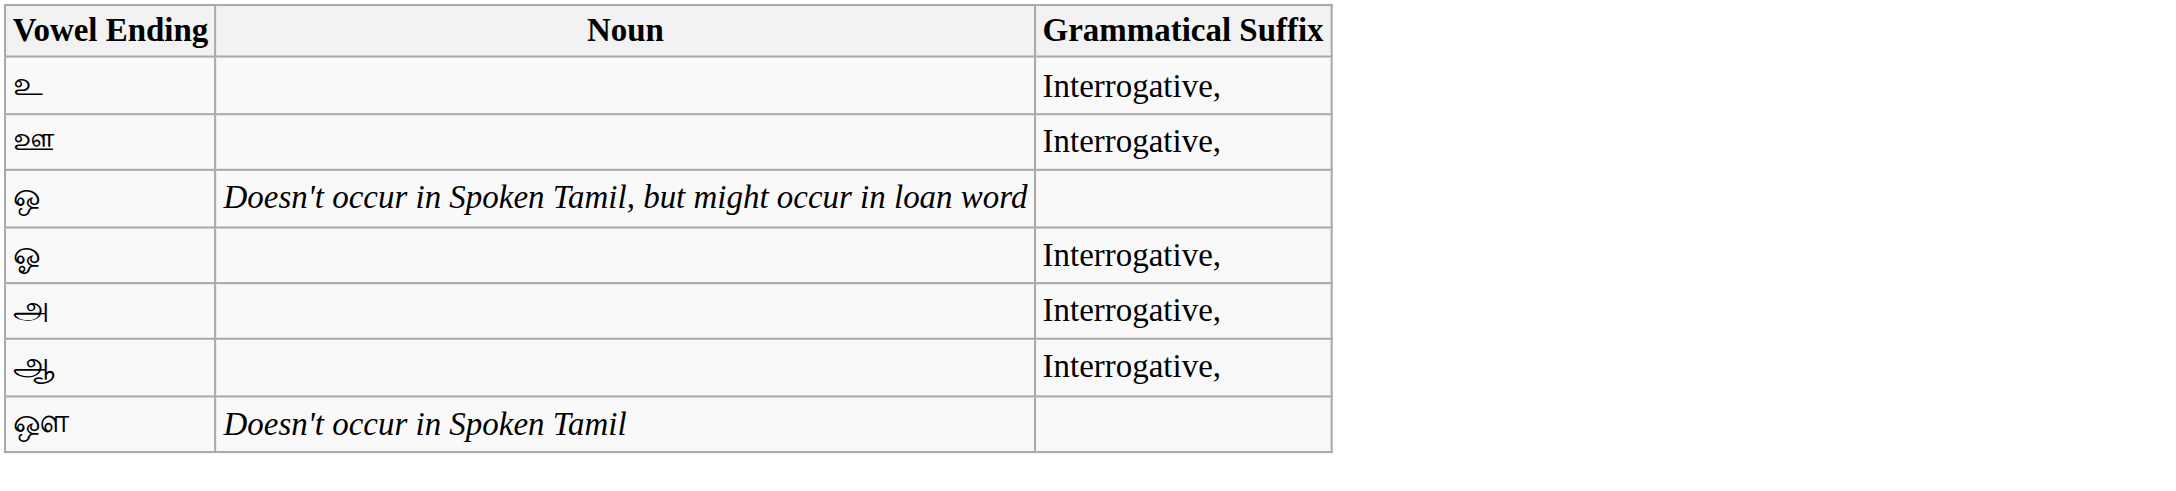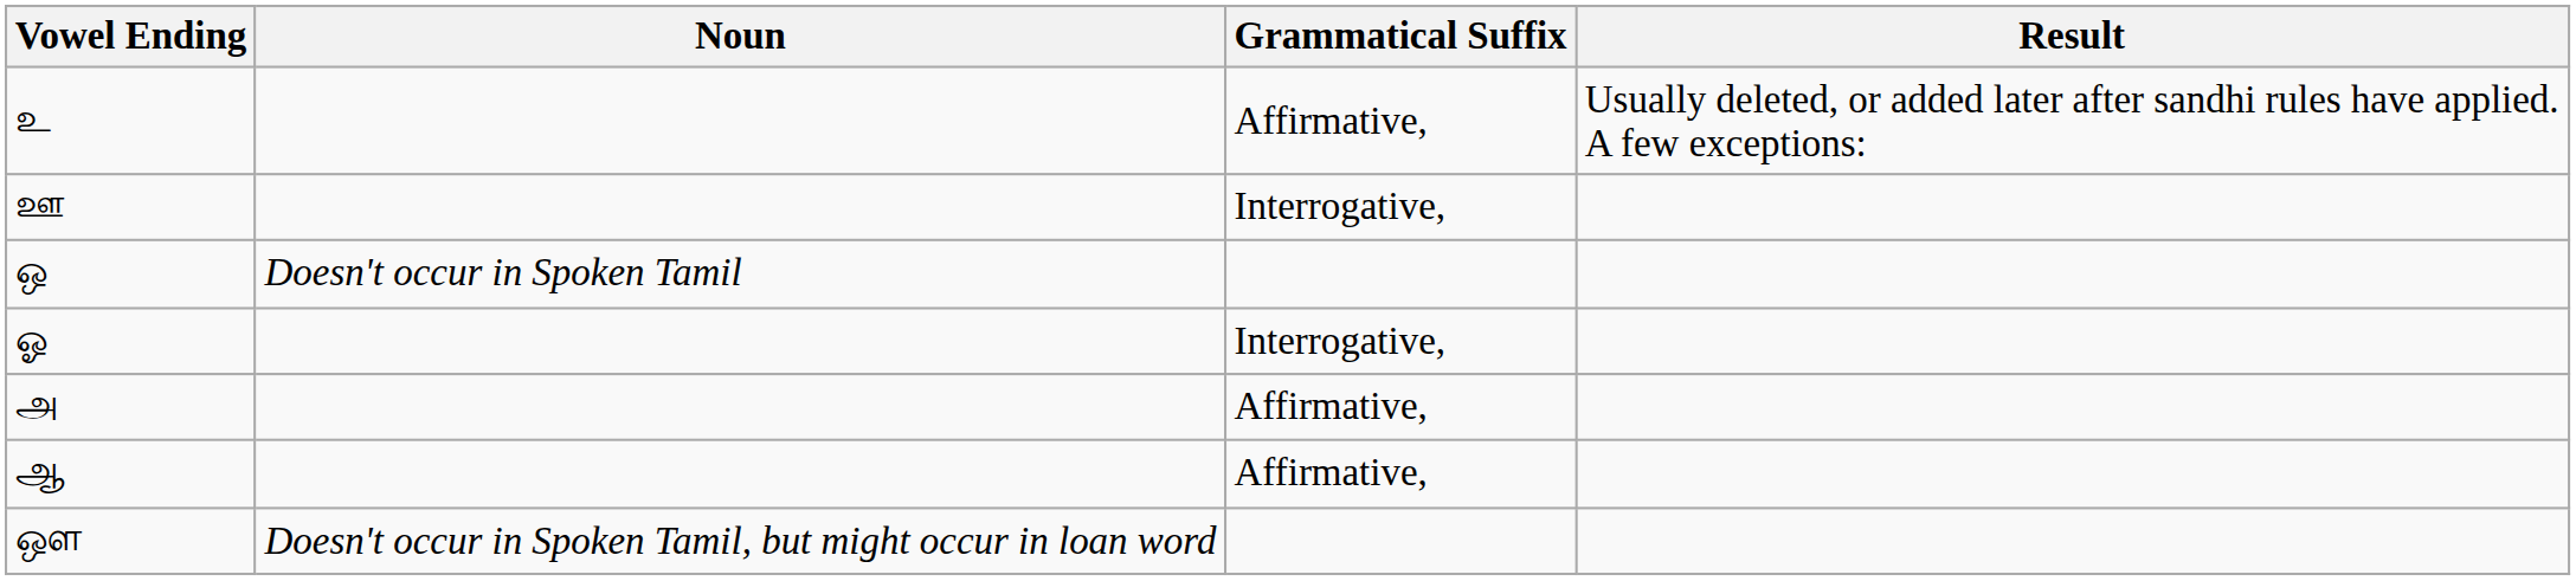 <table class="wikitable">
 <tr>
 <th>Vowel Ending</th>
 <th>Noun</th>
 <th>Grammatical Suffix</th>
+<th>Result</th>
 </tr>
 <tr>
 <td>உ</td>
 <td></td>
-<td>Interrogative, </td>
+<td>Affirmative, </td>
+<td>Usually deleted, or added later after sandhi rules have applied.<br>A few exceptions: </td>
 </tr>
 <tr>
 <td>ஊ</td>
 <td></td>
 <td>Interrogative, </td>
+<td></td>
 </tr>
 <tr>
 <td>ஒ</td>
-<td><em>Doesn't occur in Spoken Tamil, but might occur in loan word</em></td>
+<td><em>Doesn't occur in Spoken Tamil</em></td>
+<td></td>
 <td></td>
 </tr>
 <tr>
 <td>ஓ</td>
 <td></td>
 <td>Interrogative, </td>
+<td></td>
 </tr>
 <tr>
 <td>அ</td>
 <td></td>
-<td>Interrogative, </td>
+<td>Affirmative, </td>
+<td></td>
 </tr>
 <tr>
 <td>ஆ</td>
 <td></td>
-<td>Interrogative, </td>
+<td>Affirmative, </td>
+<td></td>
 </tr>
 <tr>
 <td>ஔ</td>
-<td><em>Doesn't occur in Spoken Tamil</em></td>
+<td><em>Doesn't occur in Spoken Tamil, but might occur in loan word</em></td>
+<td></td>
 <td></td>
 </tr>
 </table>
